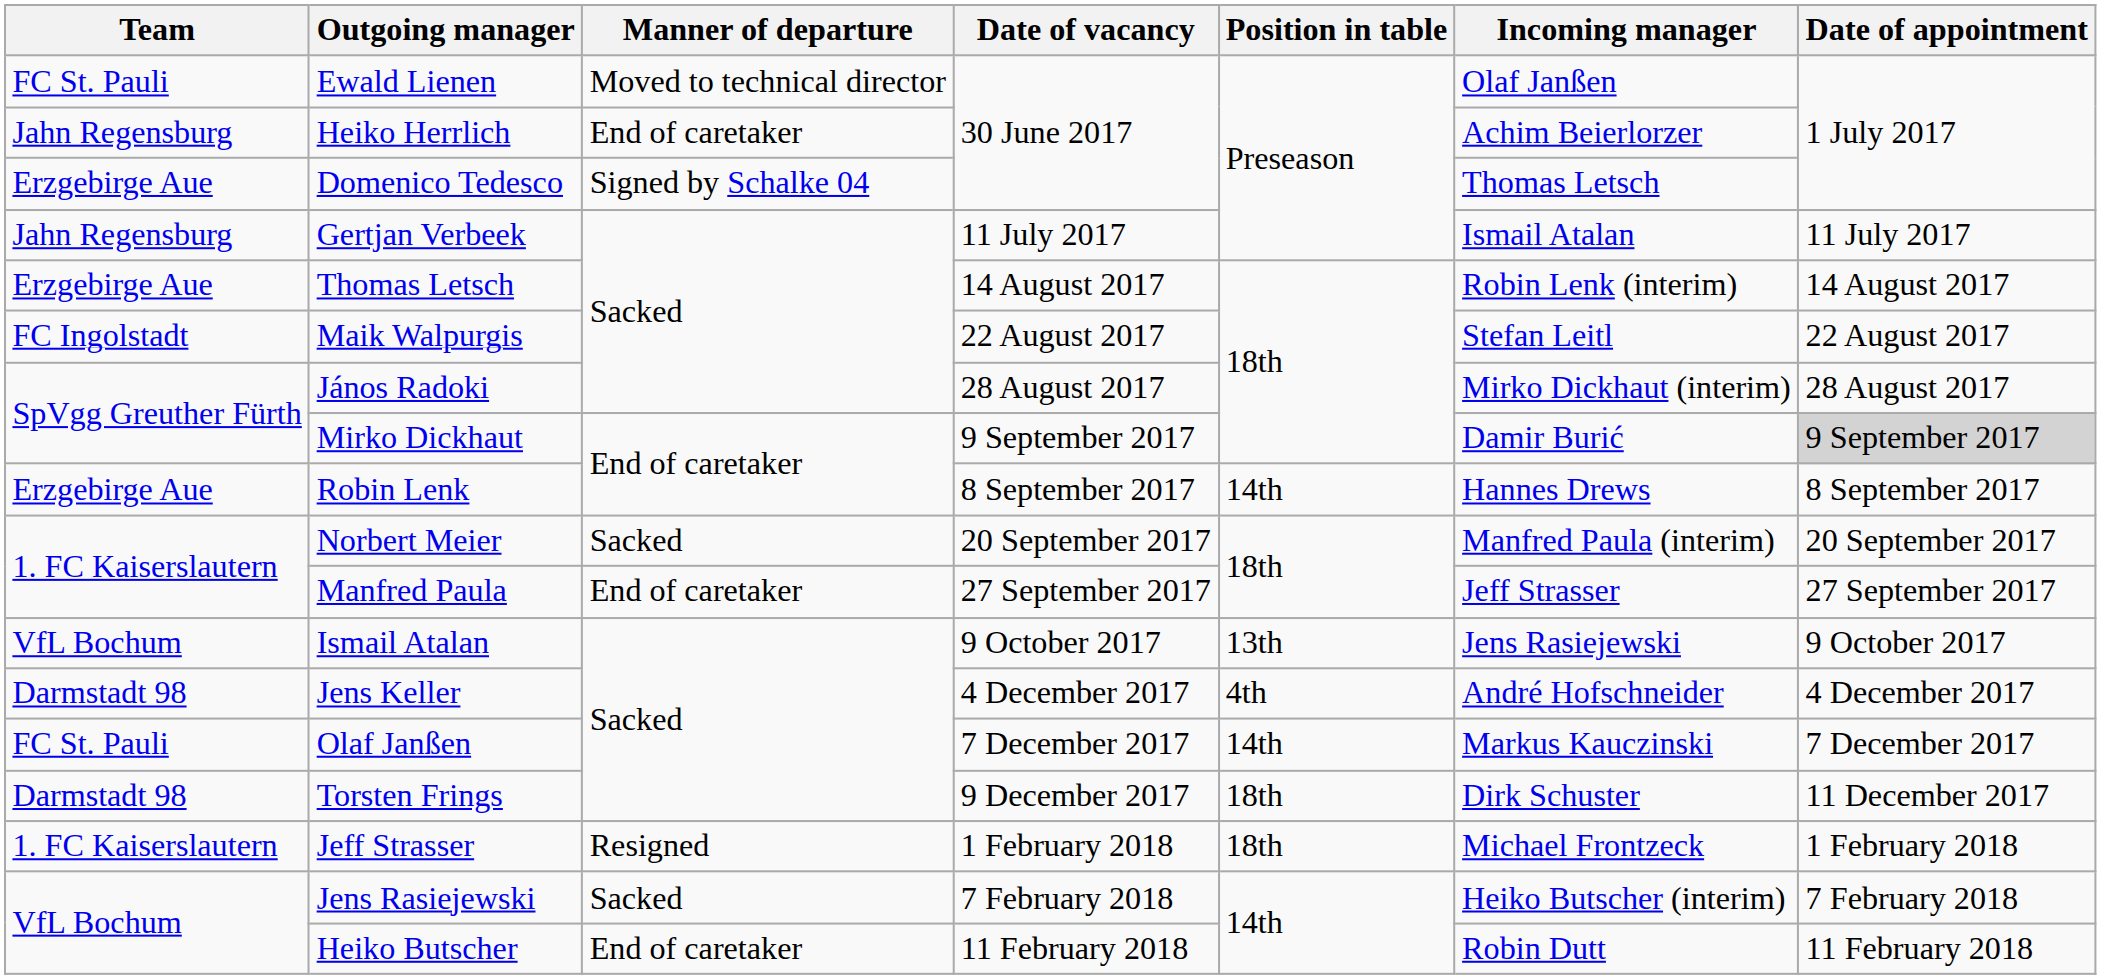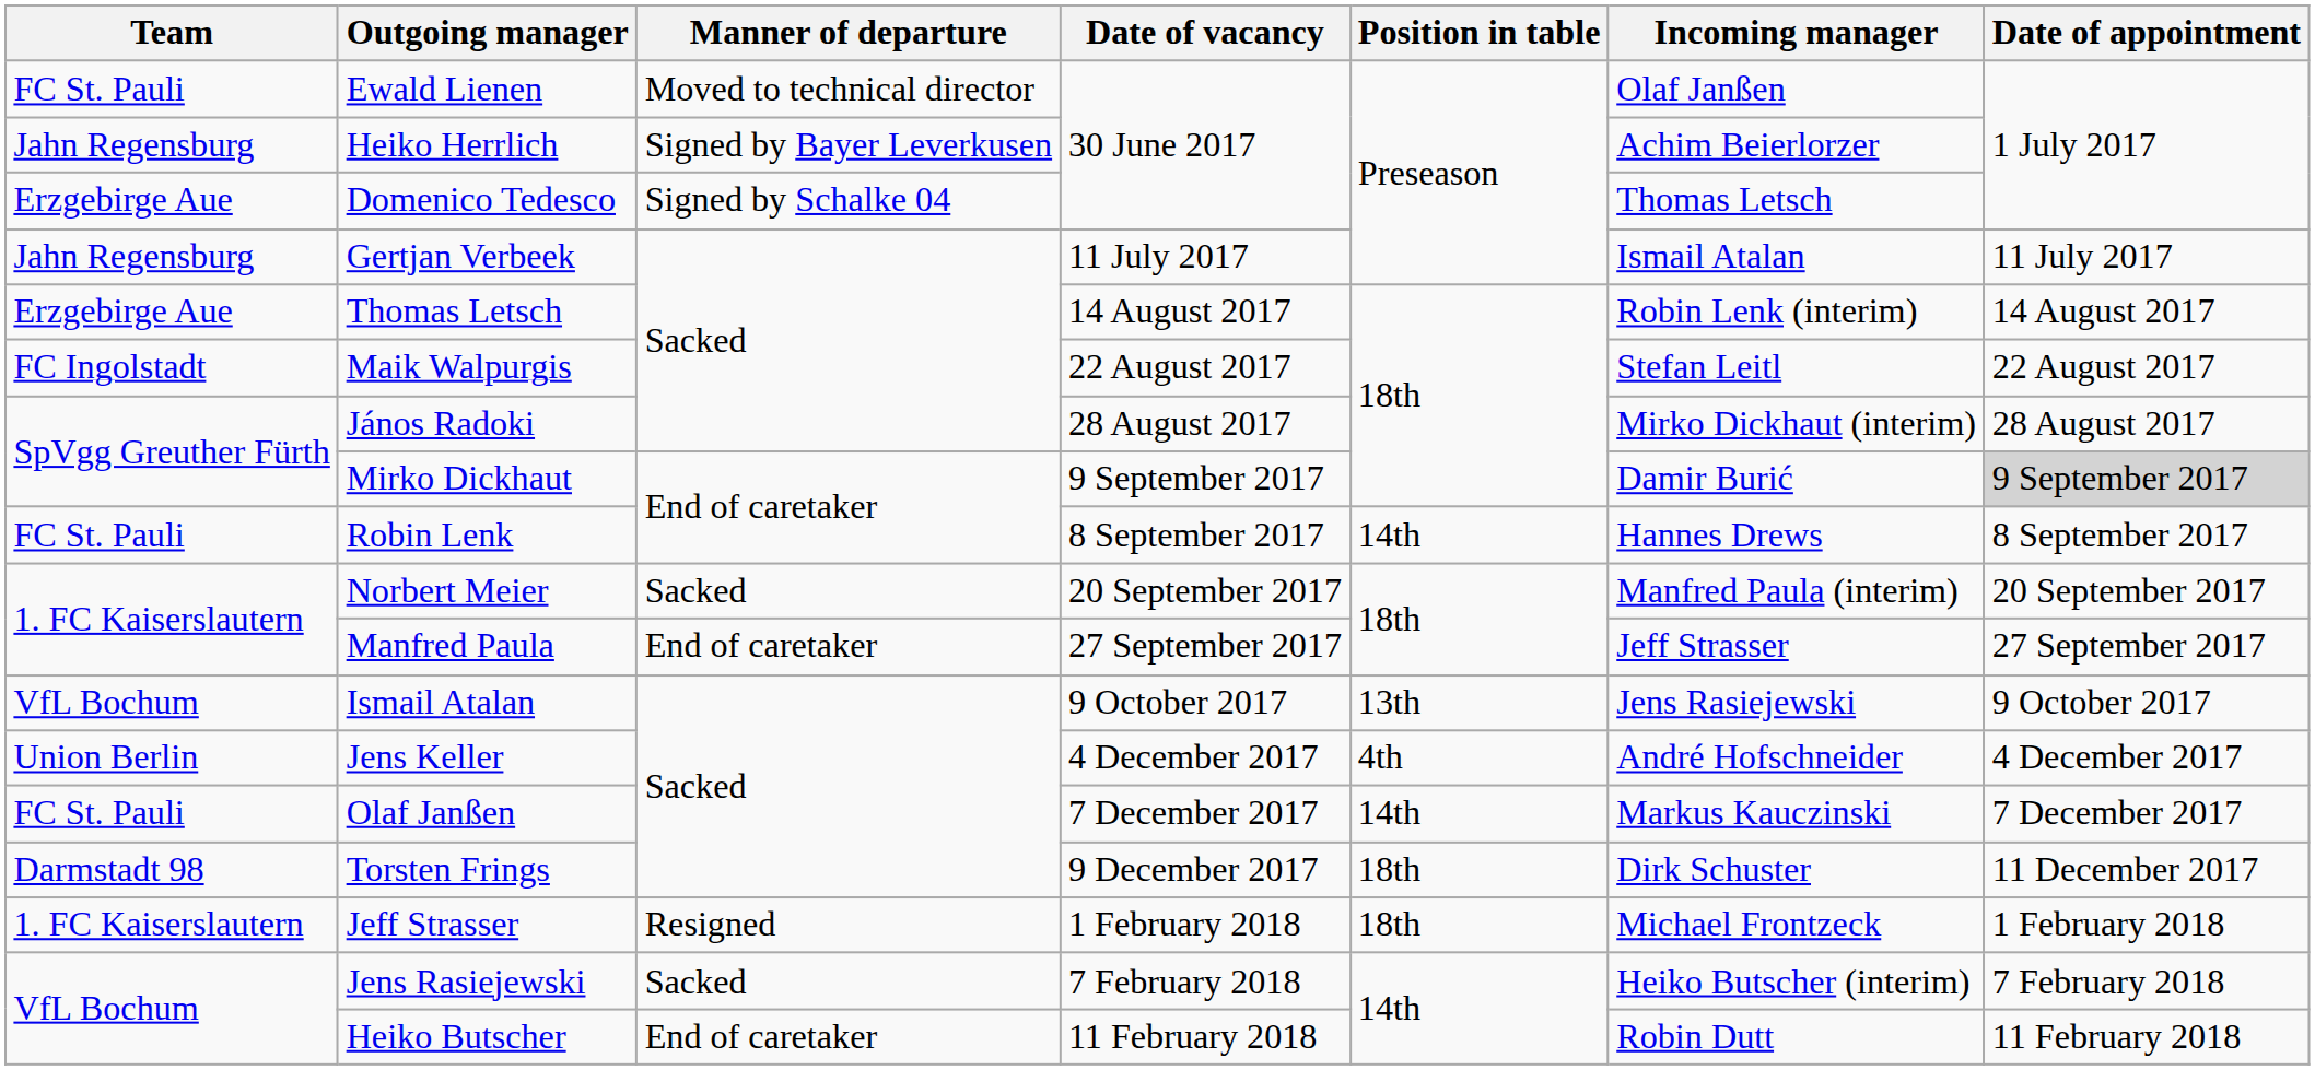 <table class="wikitable">
 <tr>
 <th>Team</th>
 <th>Outgoing manager</th>
 <th>Manner of departure</th>
 <th>Date of vacancy</th>
 <th>Position in table</th>
 <th>Incoming manager</th>
 <th>Date of appointment</th>
 </tr>
 <tr>
 <td><a href='#'>FC St. Pauli</a></td>
 <td> <a href='#'>Ewald Lienen</a></td>
 <td>Moved to technical director</td>
 <td rowspan=3>30 June 2017</td>
 <td rowspan=4>Preseason</td>
 <td> <a href='#'>Olaf Janßen</a></td>
 <td rowspan=3>1 July 2017</td>
 </tr>
 <tr>
 <td><a href='#'>Jahn Regensburg</a></td>
 <td> <a href='#'>Heiko Herrlich</a></td>
-<td>End of caretaker</td>
+<td>Signed by <a href='#'>Bayer Leverkusen</a></td>
 <td> <a href='#'>Achim Beierlorzer</a></td>
 </tr>
 <tr>
 <td><a href='#'>Erzgebirge Aue</a></td>
 <td> <a href='#'>Domenico Tedesco</a></td>
 <td>Signed by <a href='#'>Schalke 04</a></td>
 <td> <a href='#'>Thomas Letsch</a></td>
 </tr>
 <tr>
 <td><a href='#'>Jahn Regensburg</a></td>
 <td> <a href='#'>Gertjan Verbeek</a></td>
 <td rowspan=4>Sacked</td>
 <td>11 July 2017</td>
 <td> <a href='#'>Ismail Atalan</a></td>
 <td>11 July 2017</td>
 </tr>
 <tr>
 <td><a href='#'>Erzgebirge Aue</a></td>
 <td> <a href='#'>Thomas Letsch</a></td>
 <td>14 August 2017</td>
 <td rowspan=4>18th</td>
 <td> <a href='#'>Robin Lenk</a> (interim)</td>
 <td>14 August 2017</td>
 </tr>
 <tr>
 <td><a href='#'>FC Ingolstadt</a></td>
 <td> <a href='#'>Maik Walpurgis</a></td>
 <td>22 August 2017</td>
 <td> <a href='#'>Stefan Leitl</a></td>
 <td>22 August 2017</td>
 </tr>
 <tr>
 <td rowspan=2><a href='#'>SpVgg Greuther Fürth</a></td>
 <td> <a href='#'>János Radoki</a></td>
 <td>28 August 2017</td>
 <td> <a href='#'>Mirko Dickhaut</a> (interim)</td>
 <td>28 August 2017</td>
 </tr>
 <tr>
 <td> <a href='#'>Mirko Dickhaut</a></td>
 <td rowspan=2>End of caretaker</td>
 <td>9 September 2017</td>
 <td> <a href='#'>Damir Burić</a></td>
 <td style="background: lightgrey;">9 September 2017</td>
 </tr>
 <tr>
-<td><a href='#'>Erzgebirge Aue</a></td>
+<td><a href='#'>FC St. Pauli</a></td>
 <td> <a href='#'>Robin Lenk</a></td>
 <td>8 September 2017</td>
 <td>14th</td>
 <td> <a href='#'>Hannes Drews</a></td>
 <td>8 September 2017</td>
 </tr>
 <tr>
 <td rowspan=2><a href='#'>1. FC Kaiserslautern</a></td>
 <td> <a href='#'>Norbert Meier</a></td>
 <td>Sacked</td>
 <td>20 September 2017</td>
 <td rowspan=2>18th</td>
 <td> <a href='#'>Manfred Paula</a> (interim)</td>
 <td>20 September 2017</td>
 </tr>
 <tr>
 <td> <a href='#'>Manfred Paula</a></td>
 <td>End of caretaker</td>
 <td>27 September 2017</td>
 <td> <a href='#'>Jeff Strasser</a></td>
 <td>27 September 2017</td>
 </tr>
 <tr>
 <td><a href='#'>VfL Bochum</a></td>
 <td> <a href='#'>Ismail Atalan</a></td>
 <td rowspan=4>Sacked</td>
 <td>9 October 2017</td>
 <td>13th</td>
 <td> <a href='#'>Jens Rasiejewski</a></td>
 <td>9 October 2017</td>
 </tr>
 <tr>
-<td><a href='#'>Darmstadt 98</a></td>
+<td><a href='#'>Union Berlin</a></td>
 <td> <a href='#'>Jens Keller</a></td>
 <td>4 December 2017</td>
 <td>4th</td>
 <td> <a href='#'>André Hofschneider</a></td>
 <td>4 December 2017</td>
 </tr>
 <tr>
 <td><a href='#'>FC St. Pauli</a></td>
 <td> <a href='#'>Olaf Janßen</a></td>
 <td>7 December 2017</td>
 <td>14th</td>
 <td> <a href='#'>Markus Kauczinski</a></td>
 <td>7 December 2017</td>
 </tr>
 <tr>
 <td><a href='#'>Darmstadt 98</a></td>
 <td> <a href='#'>Torsten Frings</a></td>
 <td>9 December 2017</td>
 <td>18th</td>
 <td> <a href='#'>Dirk Schuster</a></td>
 <td>11 December 2017</td>
 </tr>
 <tr>
 <td><a href='#'>1. FC Kaiserslautern</a></td>
 <td> <a href='#'>Jeff Strasser</a></td>
 <td>Resigned</td>
 <td>1 February 2018</td>
 <td>18th</td>
 <td> <a href='#'>Michael Frontzeck</a></td>
 <td>1 February 2018</td>
 </tr>
 <tr>
 <td rowspan=2><a href='#'>VfL Bochum</a></td>
 <td> <a href='#'>Jens Rasiejewski</a></td>
 <td>Sacked</td>
 <td>7 February 2018</td>
 <td rowspan=2>14th</td>
 <td> <a href='#'>Heiko Butscher</a> (interim)</td>
 <td>7 February 2018</td>
 </tr>
 <tr>
 <td> <a href='#'>Heiko Butscher</a></td>
 <td>End of caretaker</td>
 <td>11 February 2018</td>
 <td> <a href='#'>Robin Dutt</a></td>
 <td>11 February 2018</td>
 </tr>
 </table>
